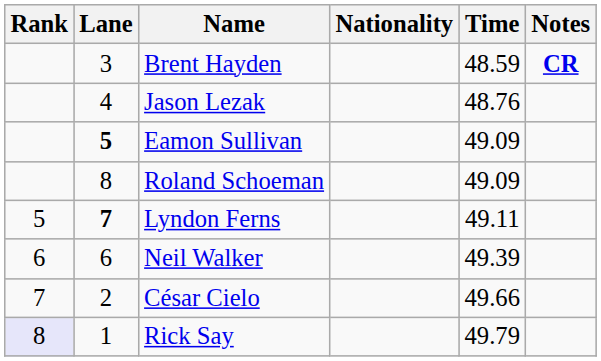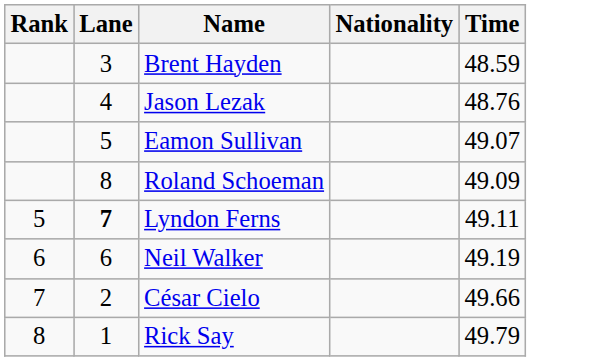 <table class="wikitable sortable" style="text-align:center">
 <tr>
 <th>Rank</th>
 <th>Lane</th>
 <th>Name</th>
 <th>Nationality</th>
 <th>Time</th>
-<th>Notes</th>
 </tr>
 <tr>
 <td></td>
 <td>3</td>
 <td align=left><a href='#'>Brent Hayden</a></td>
 <td align=left></td>
 <td>48.59</td>
-<td><strong><a href='#'>CR</a></strong></td>
 </tr>
 <tr>
 <td></td>
 <td>4</td>
 <td align=left><a href='#'>Jason Lezak</a></td>
 <td align=left></td>
 <td>48.76</td>
-<td></td>
 </tr>
 <tr>
 <td></td>
-<td><strong>5</strong></td>
+<td>5</td>
 <td align=left><a href='#'>Eamon Sullivan</a></td>
 <td align=left></td>
-<td>49.09</td>
-<td></td>
+<td>49.07</td>
 </tr>
 <tr>
 <td></td>
 <td>8</td>
 <td align=left><a href='#'>Roland Schoeman</a></td>
 <td align=left></td>
 <td>49.09</td>
-<td></td>
 </tr>
 <tr>
 <td>5</td>
 <td><strong>7</strong></td>
 <td align=left><a href='#'>Lyndon Ferns</a></td>
 <td align=left></td>
 <td>49.11</td>
-<td></td>
 </tr>
 <tr>
 <td>6</td>
 <td>6</td>
 <td align=left><a href='#'>Neil Walker</a></td>
 <td align=left></td>
-<td>49.39</td>
-<td></td>
+<td>49.19</td>
 </tr>
 <tr>
 <td>7</td>
 <td>2</td>
 <td align=left><a href='#'>César Cielo</a></td>
 <td align=left></td>
 <td>49.66</td>
-<td></td>
 </tr>
 <tr>
-<td style="background: lavender;">8</td>
+<td>8</td>
 <td>1</td>
 <td align=left><a href='#'>Rick Say</a></td>
 <td align=left></td>
 <td>49.79</td>
-<td></td>
 </tr>
 </table>
